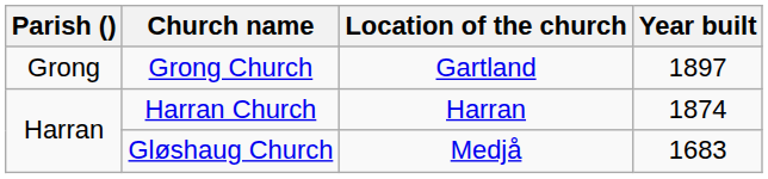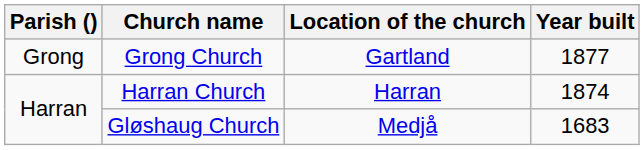 <table class="wikitable" style="text-align:center">
 <tr>
 <th>Parish ()</th>
 <th>Church name</th>
 <th>Location of the church</th>
 <th>Year built</th>
 </tr>
 <tr>
 <td>Grong</td>
 <td><a href='#'>Grong Church</a></td>
 <td><a href='#'>Gartland</a></td>
-<td>1897</td>
+<td>1877</td>
 </tr>
 <tr>
 <td rowspan="2">Harran</td>
 <td><a href='#'>Harran Church</a></td>
 <td><a href='#'>Harran</a></td>
 <td>1874</td>
 </tr>
 <tr>
 <td><a href='#'>Gløshaug Church</a></td>
 <td><a href='#'>Medjå</a></td>
 <td>1683</td>
 </tr>
 </table>
